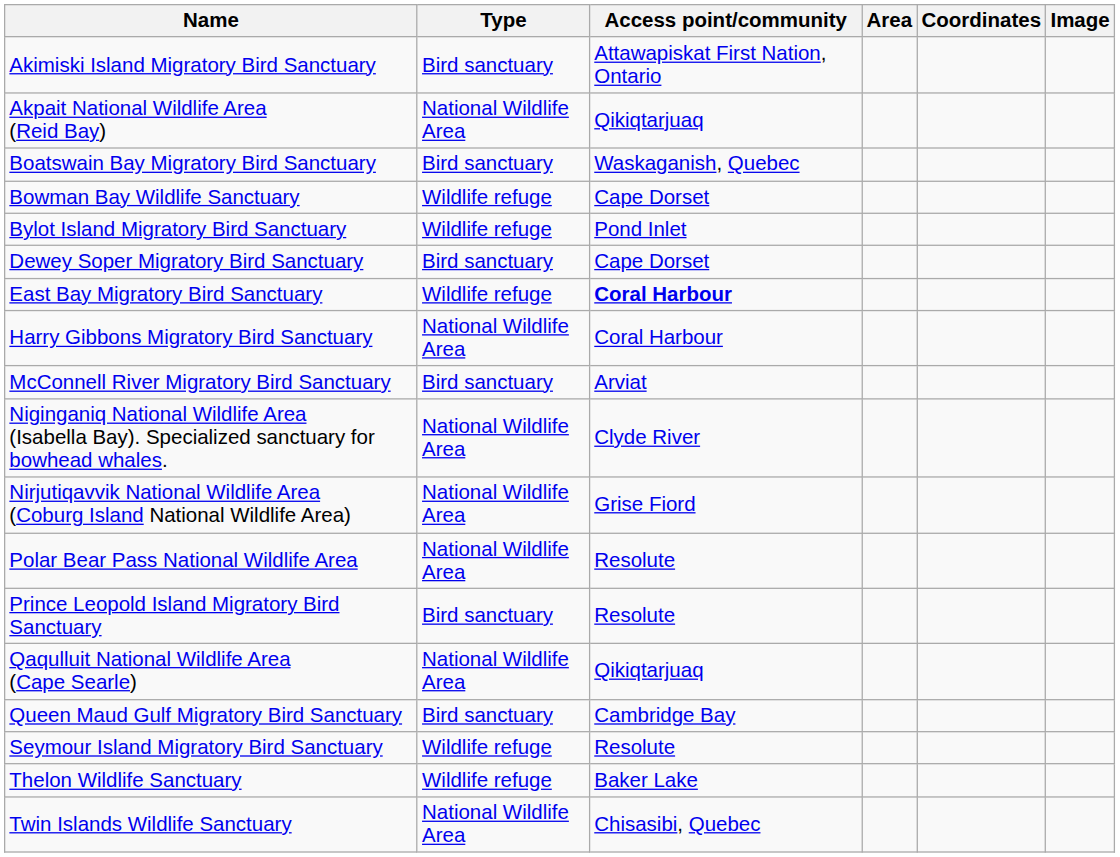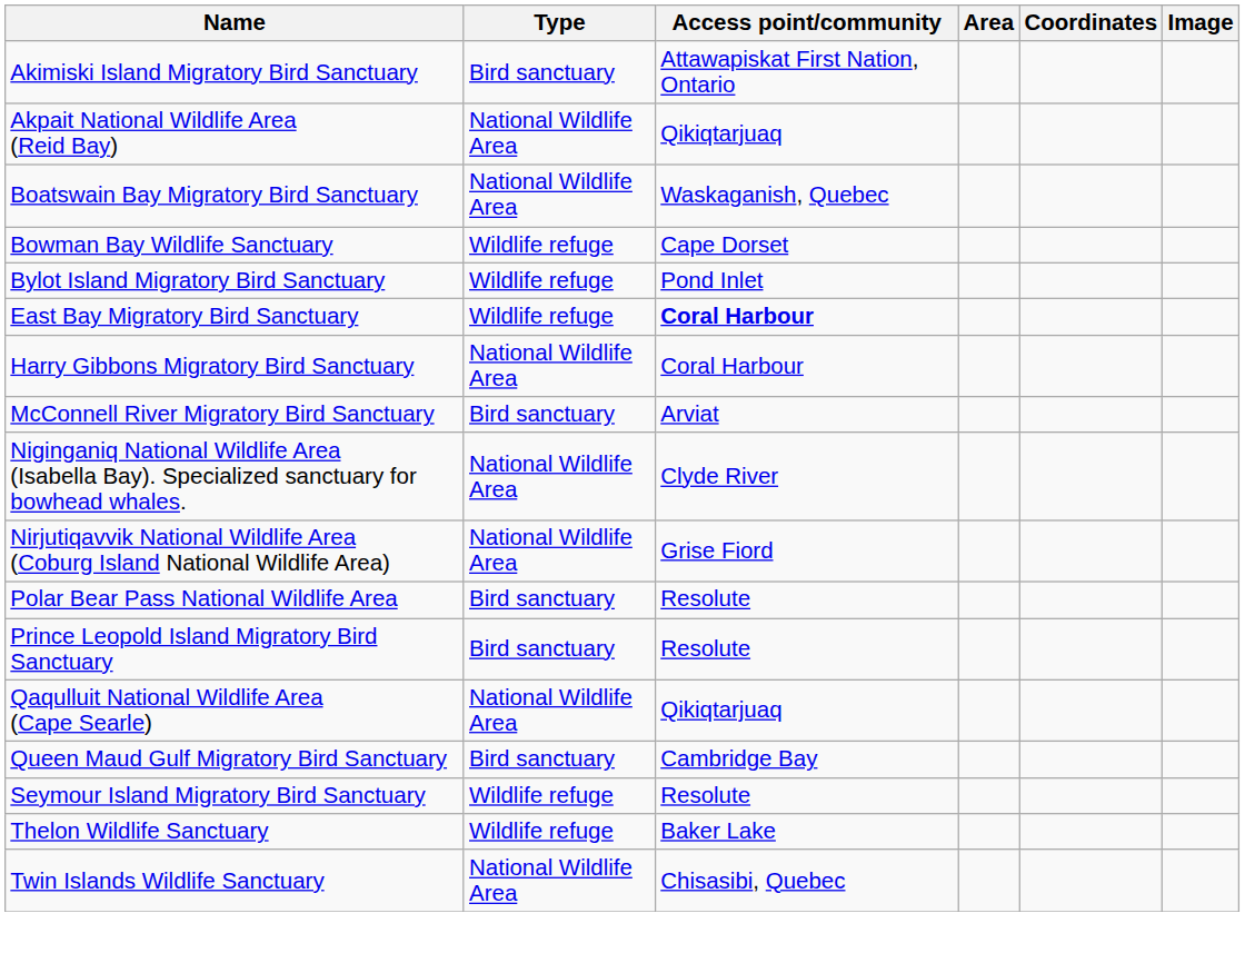 <table class="wikitable sortable" style="width:auto">
 <tr>
 <th>Name</th>
 <th>Type</th>
 <th>Access point/community</th>
 <th>Area</th>
 <th>Coordinates</th>
 <th>Image</th>
 </tr>
 <tr>
 <td><a href='#'>Akimiski Island Migratory Bird Sanctuary</a></td>
 <td><a href='#'>Bird sanctuary</a></td>
 <td><a href='#'>Attawapiskat First Nation</a>, <a href='#'>Ontario</a></td>
 <td></td>
 <td></td>
 <td></td>
 </tr>
 <tr>
 <td><a href='#'>Akpait National Wildlife Area</a><br>(<a href='#'>Reid Bay</a>)</td>
 <td><a href='#'>National Wildlife Area</a></td>
 <td><a href='#'>Qikiqtarjuaq</a></td>
 <td></td>
 <td></td>
 <td></td>
 </tr>
 <tr>
 <td><a href='#'>Boatswain Bay Migratory Bird Sanctuary</a></td>
-<td><a href='#'>Bird sanctuary</a></td>
+<td><a href='#'>National Wildlife Area</a></td>
 <td><a href='#'>Waskaganish</a>, <a href='#'>Quebec</a></td>
 <td></td>
 <td></td>
 <td></td>
 </tr>
 <tr>
 <td><a href='#'>Bowman Bay Wildlife Sanctuary</a></td>
 <td><a href='#'>Wildlife refuge</a></td>
 <td><a href='#'>Cape Dorset</a></td>
 <td></td>
 <td></td>
 <td></td>
 </tr>
 <tr>
 <td><a href='#'>Bylot Island Migratory Bird Sanctuary</a></td>
 <td><a href='#'>Wildlife refuge</a></td>
 <td><a href='#'>Pond Inlet</a></td>
-<td></td>
-<td></td>
-<td></td>
-</tr>
-<tr>
-<td><a href='#'>Dewey Soper Migratory Bird Sanctuary</a></td>
-<td><a href='#'>Bird sanctuary</a></td>
-<td><a href='#'>Cape Dorset</a></td>
 <td></td>
 <td></td>
 <td></td>
 </tr>
 <tr>
 <td><a href='#'>East Bay Migratory Bird Sanctuary</a></td>
 <td><a href='#'>Wildlife refuge</a></td>
 <td><strong><a href='#'>Coral Harbour</a></strong></td>
 <td></td>
 <td></td>
 <td></td>
 </tr>
 <tr>
 <td><a href='#'>Harry Gibbons Migratory Bird Sanctuary</a></td>
 <td><a href='#'>National Wildlife Area</a></td>
 <td><a href='#'>Coral Harbour</a></td>
 <td></td>
 <td></td>
 <td></td>
 </tr>
 <tr>
 <td><a href='#'>McConnell River Migratory Bird Sanctuary</a></td>
 <td><a href='#'>Bird sanctuary</a></td>
 <td><a href='#'>Arviat</a></td>
 <td></td>
 <td></td>
 <td></td>
 </tr>
 <tr>
 <td><a href='#'>Niginganiq National Wildlife Area</a><br>(Isabella Bay). Specialized sanctuary for <a href='#'>bowhead whales</a>.</td>
 <td><a href='#'>National Wildlife Area</a></td>
 <td><a href='#'>Clyde River</a></td>
 <td></td>
 <td></td>
 <td></td>
 </tr>
 <tr>
 <td><a href='#'>Nirjutiqavvik National Wildlife Area</a><br>(<a href='#'>Coburg Island</a> National Wildlife Area)</td>
 <td><a href='#'>National Wildlife Area</a></td>
 <td><a href='#'>Grise Fiord</a></td>
 <td></td>
 <td></td>
 <td></td>
 </tr>
 <tr>
 <td><a href='#'>Polar Bear Pass National Wildlife Area</a></td>
-<td><a href='#'>National Wildlife Area</a></td>
+<td><a href='#'>Bird sanctuary</a></td>
 <td><a href='#'>Resolute</a></td>
 <td></td>
 <td></td>
 <td></td>
 </tr>
 <tr>
 <td><a href='#'>Prince Leopold Island Migratory Bird Sanctuary</a></td>
 <td><a href='#'>Bird sanctuary</a></td>
 <td><a href='#'>Resolute</a></td>
 <td></td>
 <td></td>
 <td></td>
 </tr>
 <tr>
 <td><a href='#'>Qaqulluit National Wildlife Area</a><br>(<a href='#'>Cape Searle</a>)</td>
 <td><a href='#'>National Wildlife Area</a></td>
 <td><a href='#'>Qikiqtarjuaq</a></td>
 <td></td>
 <td></td>
 <td></td>
 </tr>
 <tr>
 <td><a href='#'>Queen Maud Gulf Migratory Bird Sanctuary</a></td>
 <td><a href='#'>Bird sanctuary</a></td>
 <td><a href='#'>Cambridge Bay</a></td>
 <td></td>
 <td></td>
 <td></td>
 </tr>
 <tr>
 <td><a href='#'>Seymour Island Migratory Bird Sanctuary</a></td>
 <td><a href='#'>Wildlife refuge</a></td>
 <td><a href='#'>Resolute</a></td>
 <td></td>
 <td></td>
 <td></td>
 </tr>
 <tr>
 <td><a href='#'>Thelon Wildlife Sanctuary</a></td>
 <td><a href='#'>Wildlife refuge</a></td>
 <td><a href='#'>Baker Lake</a></td>
 <td></td>
 <td></td>
 <td></td>
 </tr>
 <tr>
 <td><a href='#'>Twin Islands Wildlife Sanctuary</a></td>
 <td><a href='#'>National Wildlife Area</a></td>
 <td><a href='#'>Chisasibi</a>, <a href='#'>Quebec</a></td>
 <td></td>
 <td></td>
 <td></td>
 </tr>
 </table>
